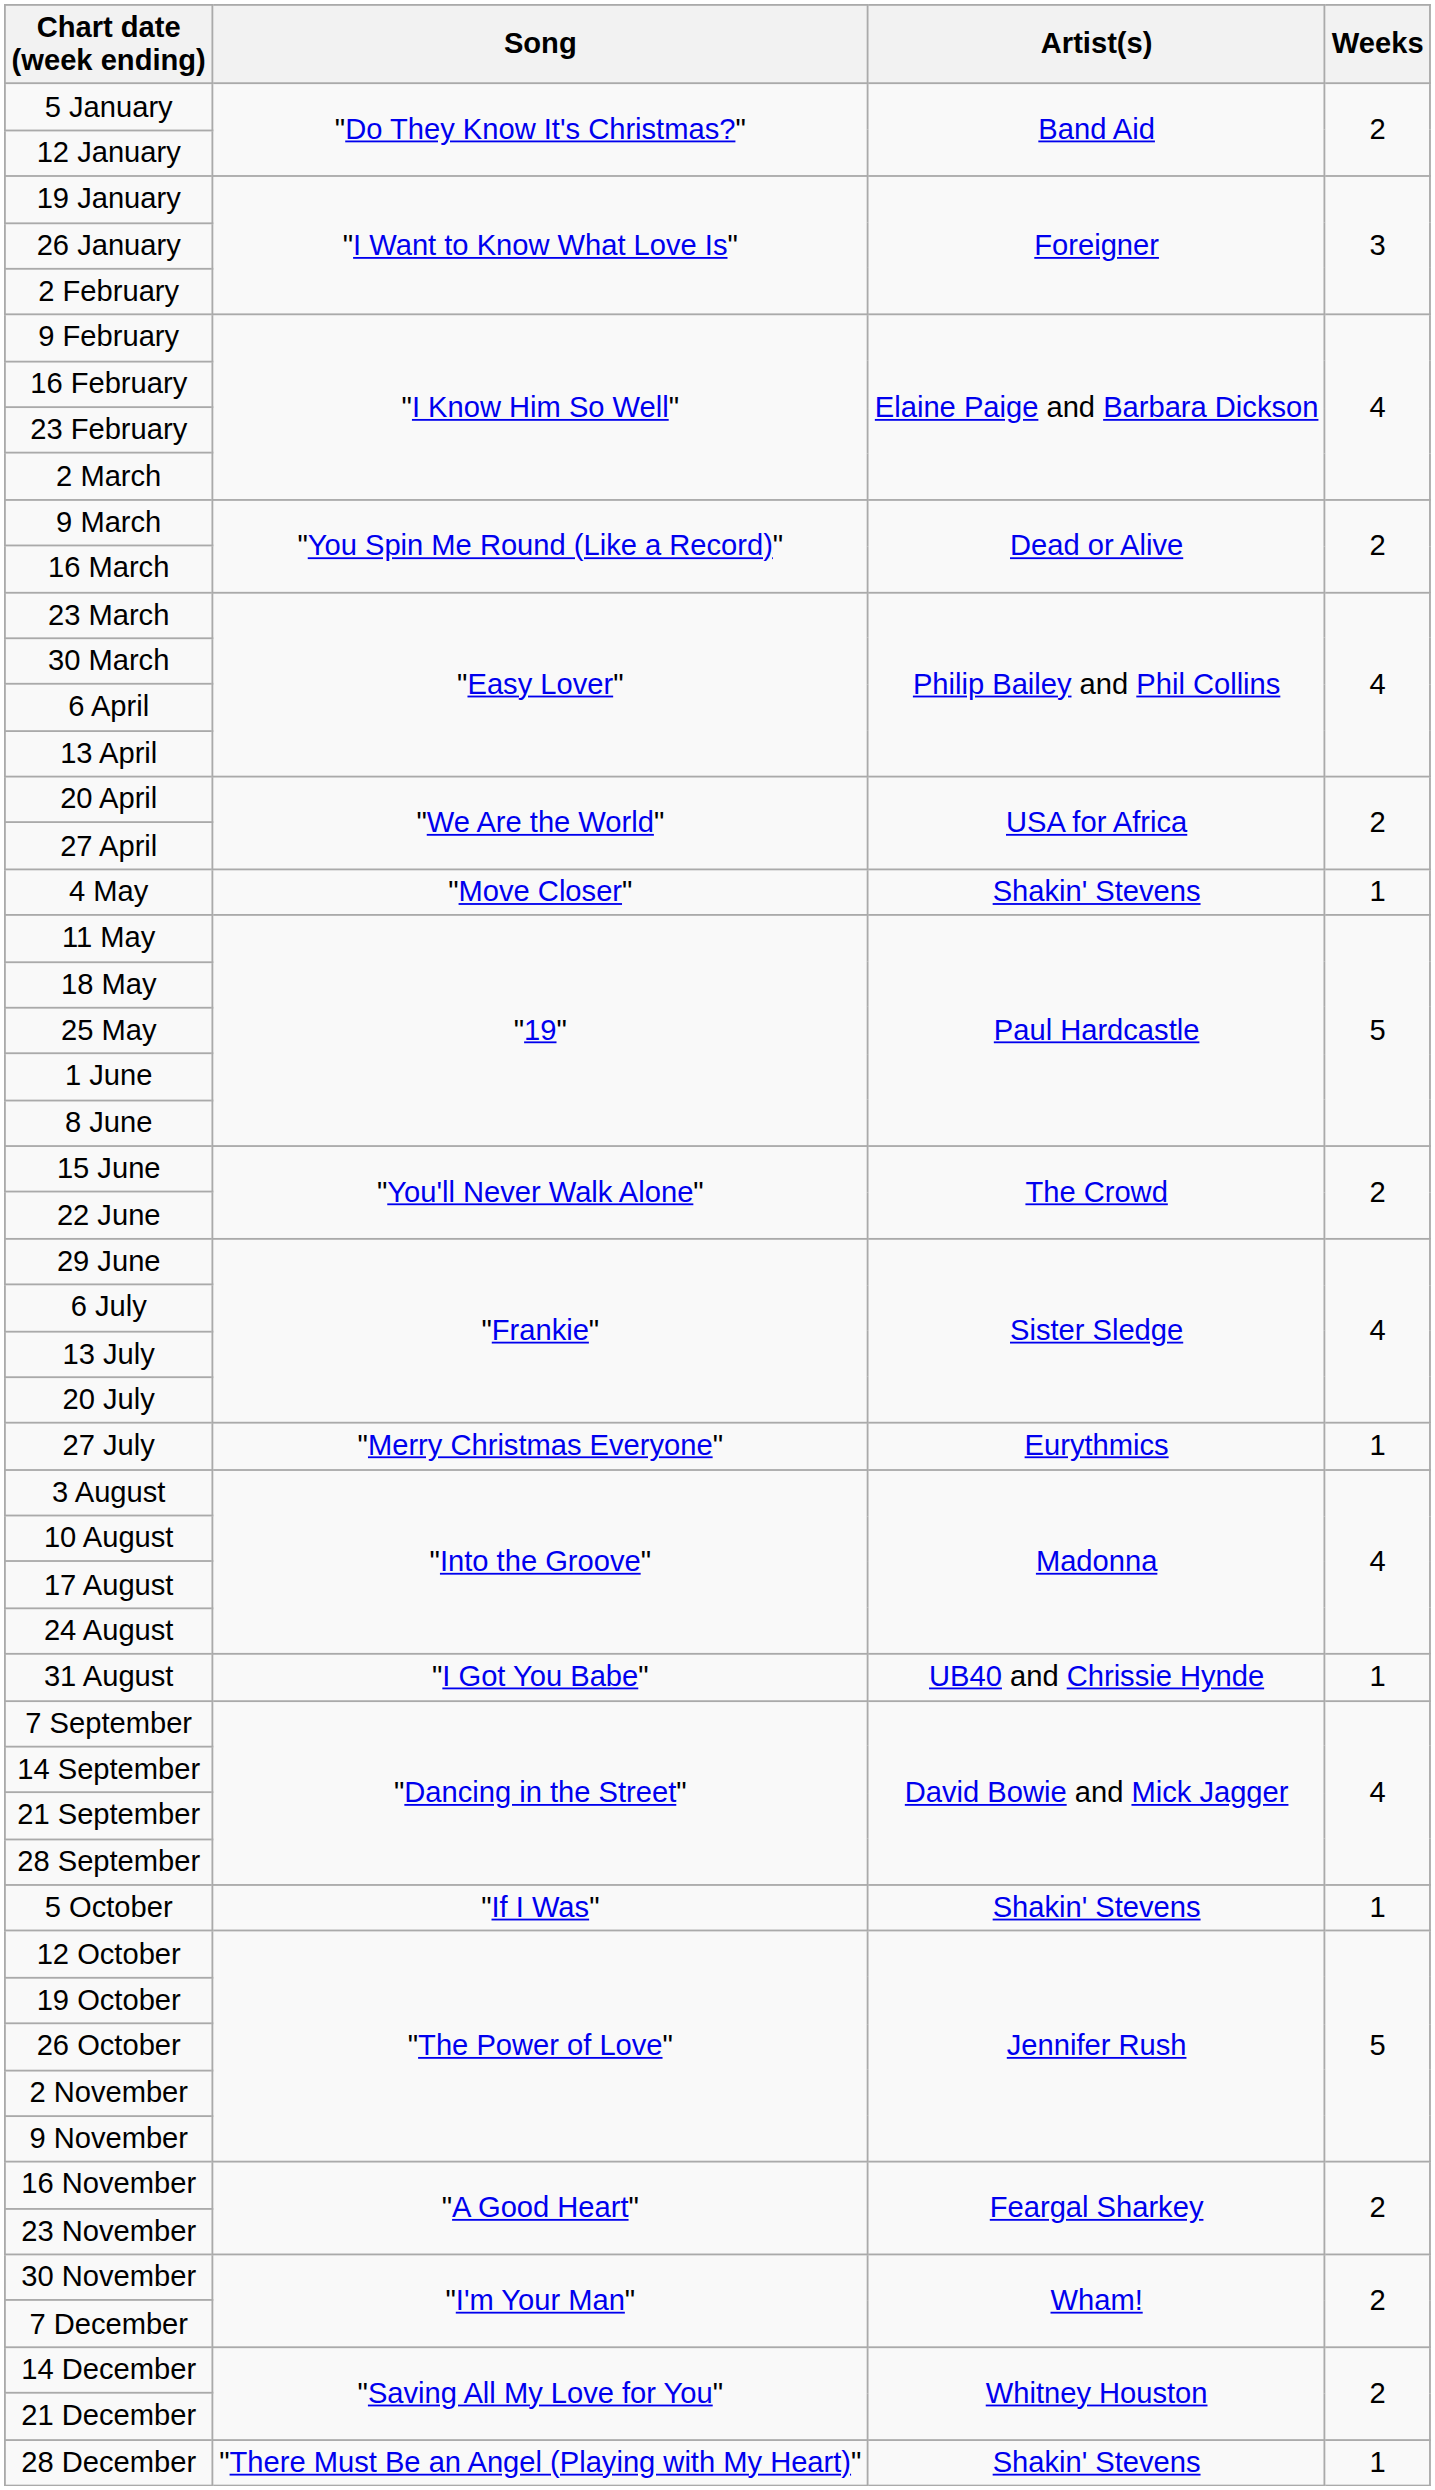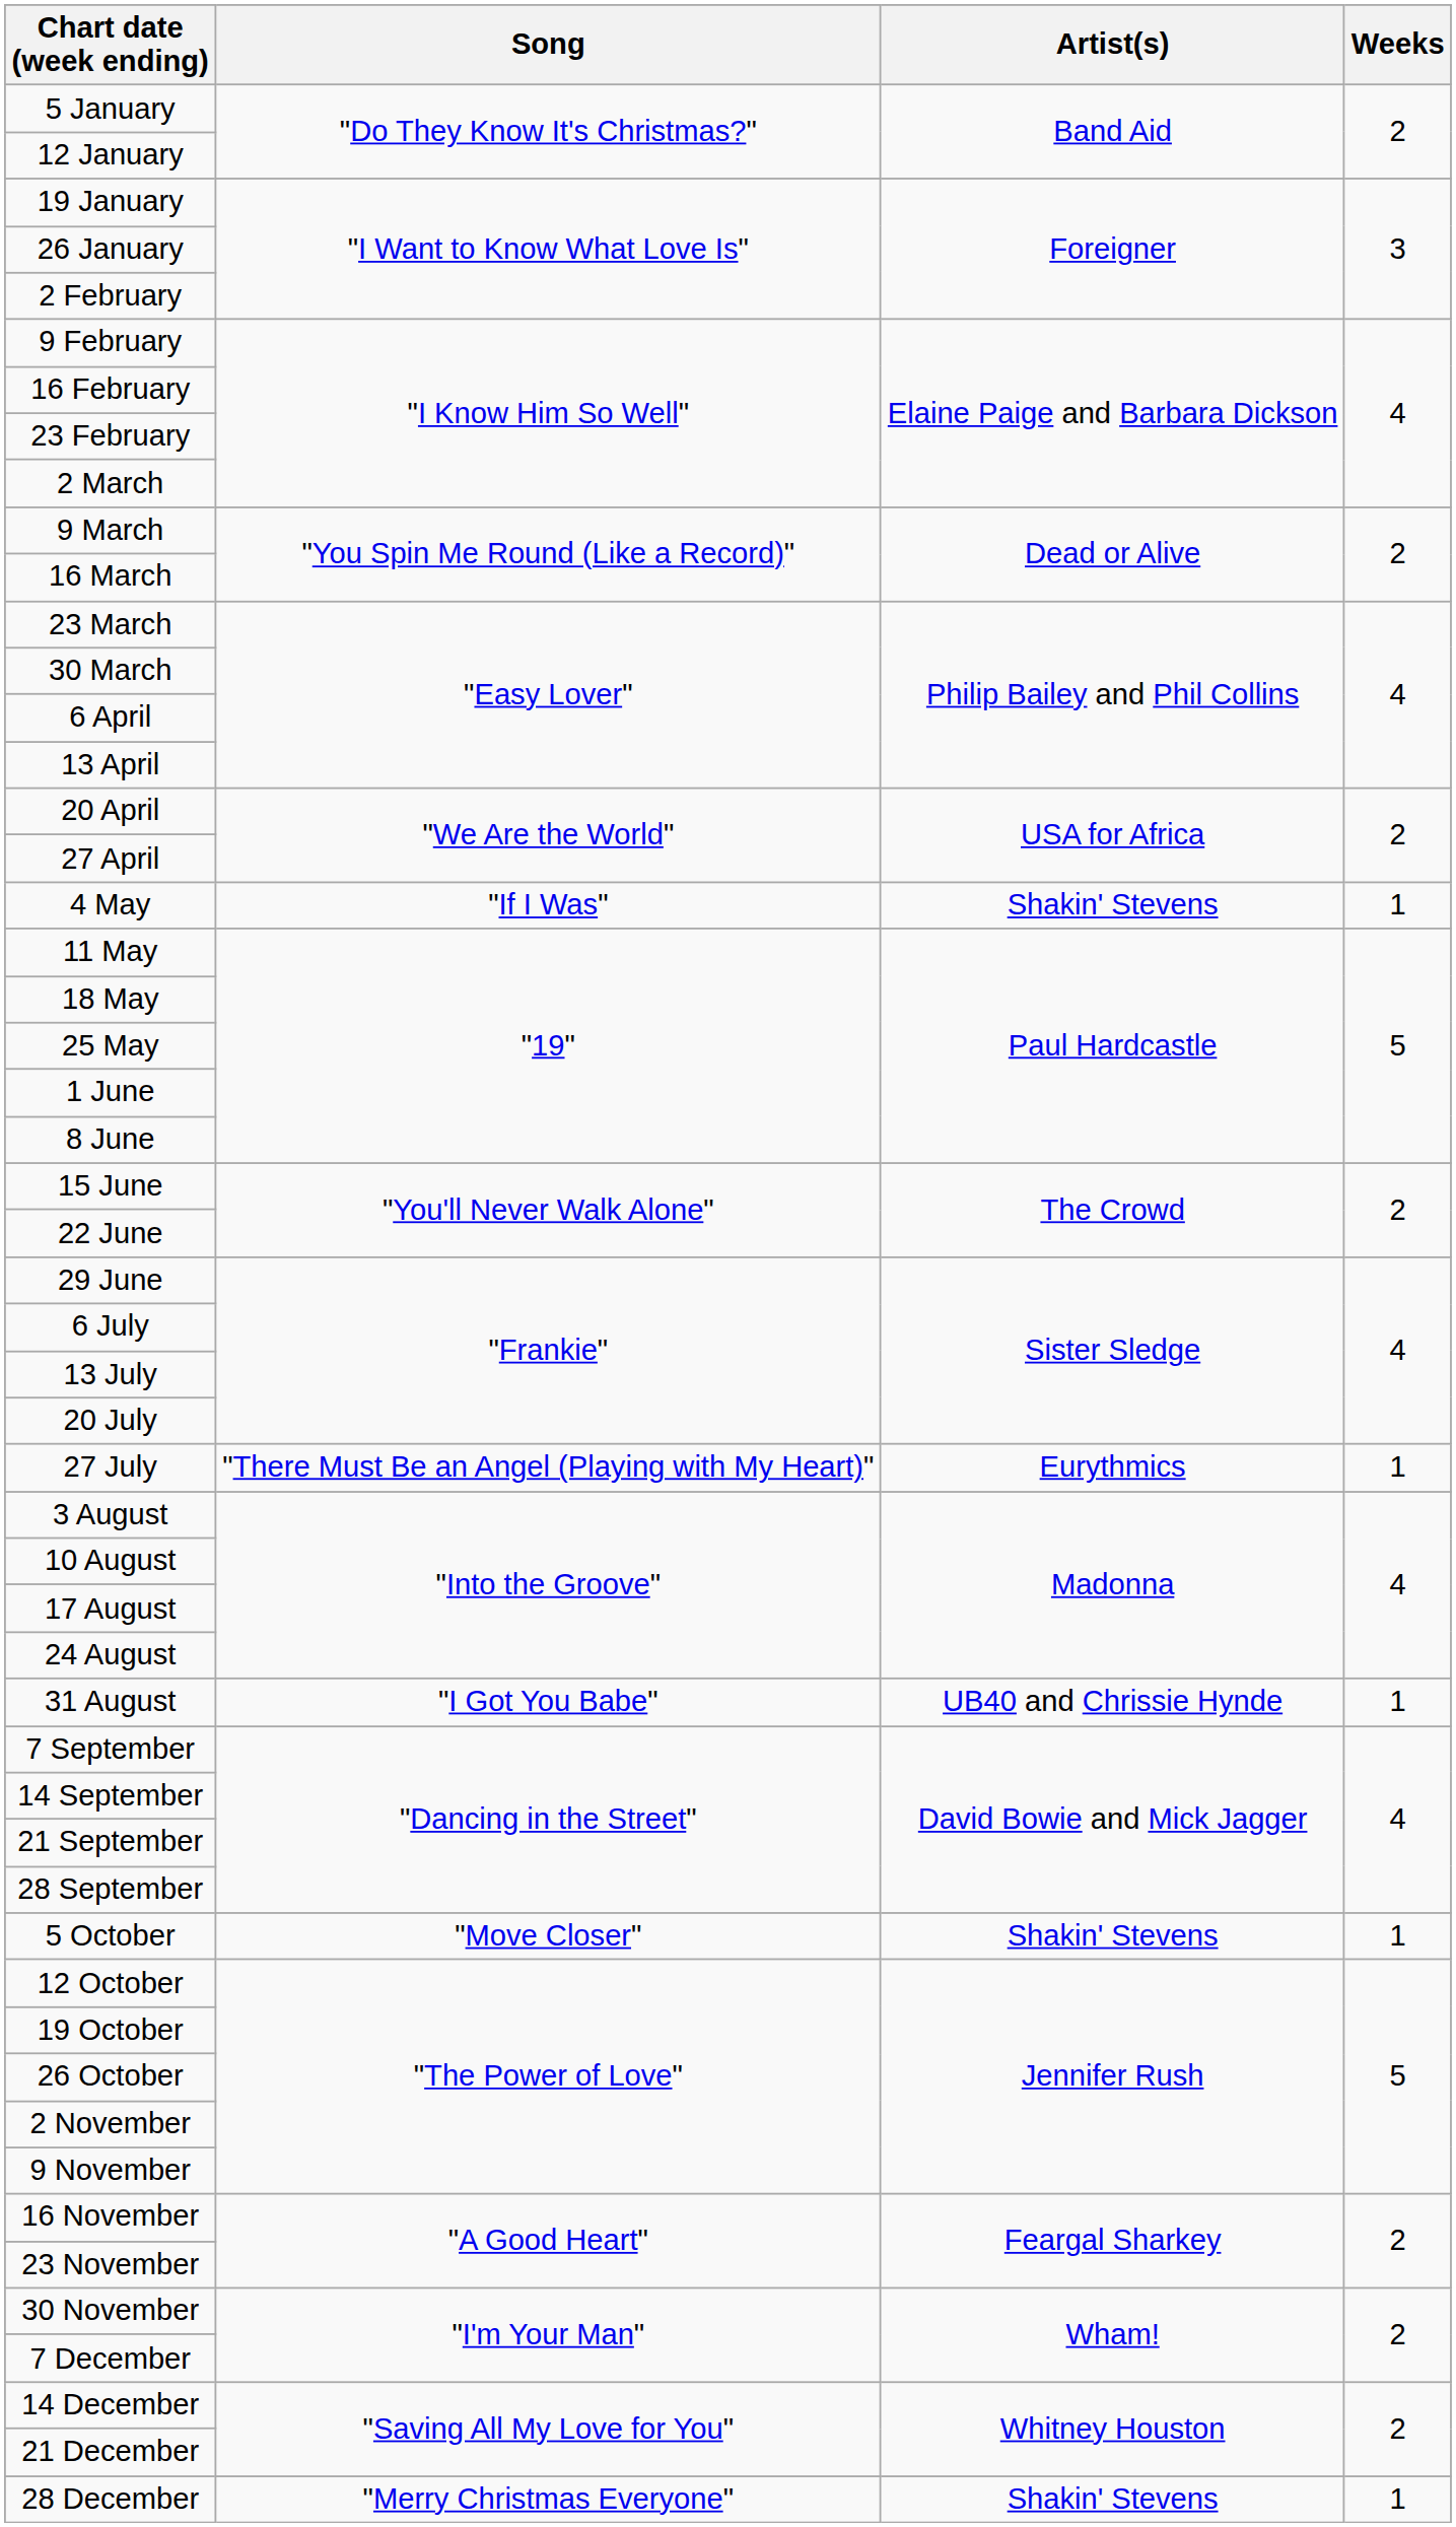 <table class="wikitable" style="text-align:center;">
 <tr>
 <th>Chart date<br>(week ending)</th>
 <th>Song</th>
 <th>Artist(s)</th>
 <th>Weeks</th>
 </tr>
 <tr>
 <td>5 January</td>
 <td rowspan=2>"<a href='#'>Do They Know It's Christmas?</a>"</td>
 <td rowspan=2><a href='#'>Band Aid</a></td>
 <td rowspan=2>2</td>
 </tr>
 <tr>
 <td>12 January</td>
 </tr>
 <tr>
 <td>19 January</td>
 <td rowspan=3>"<a href='#'>I Want to Know What Love Is</a>"</td>
 <td rowspan=3><a href='#'>Foreigner</a></td>
 <td rowspan=3>3</td>
 </tr>
 <tr>
 <td>26 January</td>
 </tr>
 <tr>
 <td>2 February</td>
 </tr>
 <tr>
 <td>9 February</td>
 <td rowspan=4>"<a href='#'>I Know Him So Well</a>"</td>
 <td rowspan=4><a href='#'>Elaine Paige</a> and <a href='#'>Barbara Dickson</a></td>
 <td rowspan=4>4</td>
 </tr>
 <tr>
 <td>16 February</td>
 </tr>
 <tr>
 <td>23 February</td>
 </tr>
 <tr>
 <td>2 March</td>
 </tr>
 <tr>
 <td>9 March</td>
 <td rowspan=2>"<a href='#'>You Spin Me Round (Like a Record)</a>"</td>
 <td rowspan=2><a href='#'>Dead or Alive</a></td>
 <td rowspan=2>2</td>
 </tr>
 <tr>
 <td>16 March</td>
 </tr>
 <tr>
 <td>23 March</td>
 <td rowspan=4>"<a href='#'>Easy Lover</a>"</td>
 <td rowspan=4><a href='#'>Philip Bailey</a> and <a href='#'>Phil Collins</a></td>
 <td rowspan=4>4</td>
 </tr>
 <tr>
 <td>30 March</td>
 </tr>
 <tr>
 <td>6 April</td>
 </tr>
 <tr>
 <td>13 April</td>
 </tr>
 <tr>
 <td>20 April</td>
 <td rowspan=2>"<a href='#'>We Are the World</a>"</td>
 <td rowspan=2><a href='#'>USA for Africa</a></td>
 <td rowspan=2>2</td>
 </tr>
 <tr>
 <td>27 April</td>
 </tr>
 <tr>
 <td>4 May</td>
-<td>"<a href='#'>Move Closer</a>"</td>
+<td>"<a href='#'>If I Was</a>"</td>
 <td><a href='#'>Shakin' Stevens</a></td>
 <td>1</td>
 </tr>
 <tr>
 <td>11 May</td>
 <td rowspan=5>"<a href='#'>19</a>"</td>
 <td rowspan=5><a href='#'>Paul Hardcastle</a></td>
 <td rowspan=5>5</td>
 </tr>
 <tr>
 <td>18 May</td>
 </tr>
 <tr>
 <td>25 May</td>
 </tr>
 <tr>
 <td>1 June</td>
 </tr>
 <tr>
 <td>8 June</td>
 </tr>
 <tr>
 <td>15 June</td>
 <td rowspan=2>"<a href='#'>You'll Never Walk Alone</a>"</td>
 <td rowspan=2><a href='#'>The Crowd</a></td>
 <td rowspan=2>2</td>
 </tr>
 <tr>
 <td>22 June</td>
 </tr>
 <tr>
 <td>29 June</td>
 <td rowspan=4>"<a href='#'>Frankie</a>"</td>
 <td rowspan=4><a href='#'>Sister Sledge</a></td>
 <td rowspan=4>4</td>
 </tr>
 <tr>
 <td>6 July</td>
 </tr>
 <tr>
 <td>13 July</td>
 </tr>
 <tr>
 <td>20 July</td>
 </tr>
 <tr>
 <td>27 July</td>
-<td>"<a href='#'>Merry Christmas Everyone</a>"</td>
+<td>"<a href='#'>There Must Be an Angel (Playing with My Heart)</a>"</td>
 <td><a href='#'>Eurythmics</a></td>
 <td>1</td>
 </tr>
 <tr>
 <td>3 August</td>
 <td rowspan=4>"<a href='#'>Into the Groove</a>"</td>
 <td rowspan=4><a href='#'>Madonna</a></td>
 <td rowspan=4>4</td>
 </tr>
 <tr>
 <td>10 August</td>
 </tr>
 <tr>
 <td>17 August</td>
 </tr>
 <tr>
 <td>24 August</td>
 </tr>
 <tr>
 <td>31 August</td>
 <td>"<a href='#'>I Got You Babe</a>"</td>
 <td><a href='#'>UB40</a> and <a href='#'>Chrissie Hynde</a></td>
 <td>1</td>
 </tr>
 <tr>
 <td>7 September</td>
 <td rowspan=4>"<a href='#'>Dancing in the Street</a>"</td>
 <td rowspan=4><a href='#'>David Bowie</a> and <a href='#'>Mick Jagger</a></td>
 <td rowspan=4>4</td>
 </tr>
 <tr>
 <td>14 September</td>
 </tr>
 <tr>
 <td>21 September</td>
 </tr>
 <tr>
 <td>28 September</td>
 </tr>
 <tr>
 <td>5 October</td>
-<td>"<a href='#'>If I Was</a>"</td>
+<td>"<a href='#'>Move Closer</a>"</td>
 <td><a href='#'>Shakin' Stevens</a></td>
 <td>1</td>
 </tr>
 <tr>
 <td>12 October</td>
 <td rowspan=5>"<a href='#'>The Power of Love</a>"</td>
 <td rowspan=5><a href='#'>Jennifer Rush</a></td>
 <td rowspan=5>5</td>
 </tr>
 <tr>
 <td>19 October</td>
 </tr>
 <tr>
 <td>26 October</td>
 </tr>
 <tr>
 <td>2 November</td>
 </tr>
 <tr>
 <td>9 November</td>
 </tr>
 <tr>
 <td>16 November</td>
 <td rowspan=2>"<a href='#'>A Good Heart</a>"</td>
 <td rowspan=2><a href='#'>Feargal Sharkey</a></td>
 <td rowspan=2>2</td>
 </tr>
 <tr>
 <td>23 November</td>
 </tr>
 <tr>
 <td>30 November</td>
 <td rowspan=2>"<a href='#'>I'm Your Man</a>"</td>
 <td rowspan=2><a href='#'>Wham!</a></td>
 <td rowspan=2>2</td>
 </tr>
 <tr>
 <td>7 December</td>
 </tr>
 <tr>
 <td>14 December</td>
 <td rowspan=2>"<a href='#'>Saving All My Love for You</a>"</td>
 <td rowspan=2><a href='#'>Whitney Houston</a></td>
 <td rowspan=2>2</td>
 </tr>
 <tr>
 <td>21 December</td>
 </tr>
 <tr>
 <td>28 December</td>
-<td>"<a href='#'>There Must Be an Angel (Playing with My Heart)</a>"</td>
+<td>"<a href='#'>Merry Christmas Everyone</a>"</td>
 <td><a href='#'>Shakin' Stevens</a></td>
 <td>1</td>
 </tr>
 </table>
